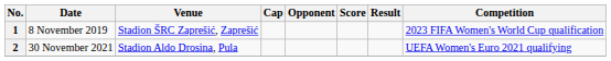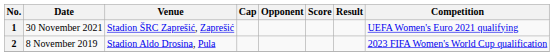 <table class="wikitable sortable plainrowheaders">
 <tr>
 <th scope=col>No.</th>
 <th scope=col>Date</th>
 <th scope=col>Venue</th>
 <th scope=col>Cap</th>
 <th scope=col>Opponent</th>
 <th scope=col>Score</th>
 <th scope=col>Result</th>
 <th scope=col>Competition</th>
 </tr>
 <tr>
 <th scope=row>1</th>
+<td>30 November 2021</td>
+<td><a href='#'>Stadion ŠRC Zaprešić</a>, <a href='#'>Zaprešić</a></td>
+<td></td>
+<td></td>
+<td></td>
+<td></td>
+<td><a href='#'>UEFA Women's Euro 2021 qualifying</a></td>
+</tr>
+<tr>
+<th scope=row>2</th>
 <td>8 November 2019</td>
-<td><a href='#'>Stadion ŠRC Zaprešić</a>, <a href='#'>Zaprešić</a></td>
+<td><a href='#'>Stadion Aldo Drosina</a>, <a href='#'>Pula</a></td>
 <td></td>
 <td></td>
 <td></td>
 <td></td>
 <td><a href='#'>2023 FIFA Women's World Cup qualification</a></td>
 </tr>
 <tr>
-<th scope=row>2</th>
-<td>30 November 2021</td>
-<td><a href='#'>Stadion Aldo Drosina</a>, <a href='#'>Pula</a></td>
-<td></td>
-<td></td>
-<td></td>
-<td></td>
-<td><a href='#'>UEFA Women's Euro 2021 qualifying</a></td>
-</tr>
-<tr>
 </tr>
 </table>
